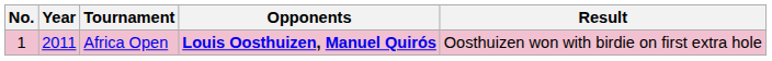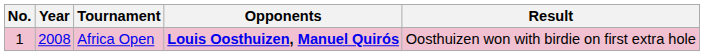 <table class="wikitable" style="font-size:95%;">
 <tr>
 <th>No.</th>
 <th>Year</th>
 <th>Tournament</th>
 <th>Opponents</th>
 <th>Result</th>
 </tr>
 <tr style="background:#F2C1D1;">
 <td align=center>1</td>
-<td><a href='#'>2011</a></td>
+<td><a href='#'>2008</a></td>
 <td><a href='#'>Africa Open</a></td>
 <td><strong> <a href='#'>Louis Oosthuizen</a>,  <a href='#'>Manuel Quirós</a></strong></td>
 <td>Oosthuizen won with birdie on first extra hole</td>
 </tr>
 </table>
